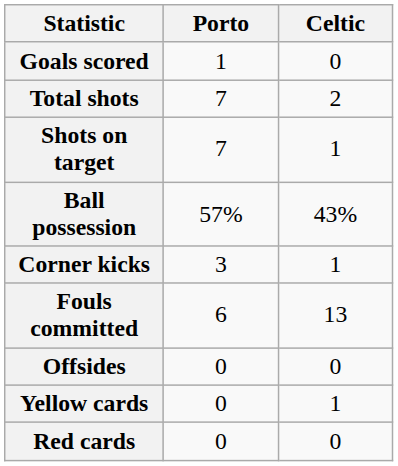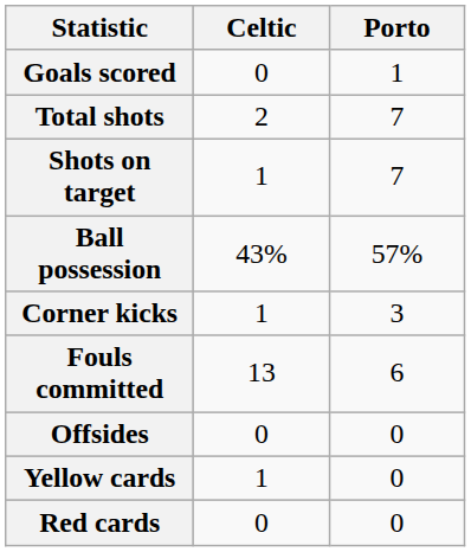 <table class="wikitable plainrowheaders" style="text-align:center">
 <tr>
 <th scope="col" style="width:100px">Statistic</th>
+<th scope="col" style="width:70px">Celtic</th>
 <th scope="col" style="width:70px">Porto</th>
-<th scope="col" style="width:70px">Celtic</th>
 </tr>
 <tr>
 <th scope=row>Goals scored</th>
+<td>0</td>
 <td>1</td>
-<td>0</td>
 </tr>
 <tr>
 <th scope=row>Total shots</th>
+<td>2</td>
 <td>7</td>
-<td>2</td>
 </tr>
 <tr>
 <th scope=row>Shots on target</th>
+<td>1</td>
 <td>7</td>
-<td>1</td>
 </tr>
 <tr>
 <th scope=row>Ball possession</th>
+<td>43%</td>
 <td>57%</td>
-<td>43%</td>
 </tr>
 <tr>
 <th scope=row>Corner kicks</th>
+<td>1</td>
 <td>3</td>
-<td>1</td>
 </tr>
 <tr>
 <th scope=row>Fouls committed</th>
+<td>13</td>
 <td>6</td>
-<td>13</td>
 </tr>
 <tr>
 <th scope=row>Offsides</th>
 <td>0</td>
 <td>0</td>
 </tr>
 <tr>
 <th scope=row>Yellow cards</th>
+<td>1</td>
 <td>0</td>
-<td>1</td>
 </tr>
 <tr>
 <th scope=row>Red cards</th>
 <td>0</td>
 <td>0</td>
 </tr>
 </table>
